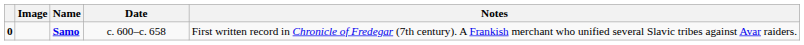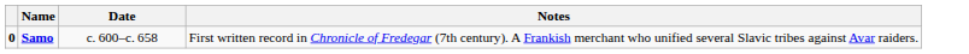 <table class="wikitable">
 <tr>
 <th></th>
-<th>Image</th>
 <th>Name</th>
 <th style="width:9em">Date</th>
 <th>Notes</th>
 </tr>
 <tr>
 <td><strong>0</strong></td>
-<td></td>
 <td><strong><a href='#'>Samo</a></strong></td>
 <td align="center">c. 600–c. 658</td>
 <td>First written record in <em><a href='#'>Chronicle of Fredegar</a></em> (7th century). A <a href='#'>Frankish</a> merchant who unified several Slavic tribes against <a href='#'>Avar</a> raiders.</td>
 </tr>
 </table>
